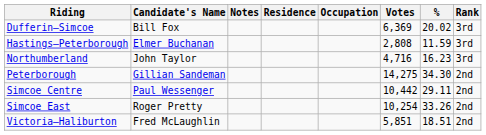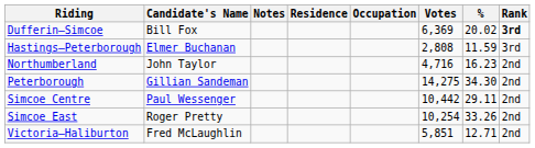 <table class="wikitable sortable">
 <tr>
 <th>Riding<br></th>
 <th>Candidate's Name</th>
 <th>Notes</th>
 <th>Residence</th>
 <th>Occupation</th>
 <th>Votes</th>
 <th>%</th>
 <th>Rank</th>
 </tr>
 <tr>
 <td><a href='#'>Dufferin–Simcoe</a></td>
 <td>Bill Fox</td>
 <td></td>
 <td></td>
 <td></td>
 <td>6,369</td>
 <td>20.02</td>
-<td>3rd</td>
+<td><strong>3rd</strong></td>
 </tr>
 <tr>
 <td><a href='#'>Hastings—Peterborough</a></td>
 <td><a href='#'>Elmer Buchanan</a></td>
 <td></td>
 <td></td>
 <td></td>
 <td>2,808</td>
 <td>11.59</td>
 <td>3rd</td>
 </tr>
 <tr>
 <td><a href='#'>Northumberland</a></td>
 <td>John Taylor</td>
 <td></td>
 <td></td>
 <td></td>
 <td>4,716</td>
 <td>16.23</td>
-<td>3rd</td>
+<td>2nd</td>
 </tr>
 <tr>
 <td><a href='#'>Peterborough</a></td>
 <td><a href='#'>Gillian Sandeman</a></td>
 <td></td>
 <td></td>
 <td></td>
 <td>14,275</td>
 <td>34.30</td>
 <td>2nd</td>
 </tr>
 <tr>
 <td><a href='#'>Simcoe Centre</a></td>
 <td><a href='#'>Paul Wessenger</a></td>
 <td></td>
 <td></td>
 <td></td>
 <td>10,442</td>
 <td>29.11</td>
 <td>2nd</td>
 </tr>
 <tr>
 <td><a href='#'>Simcoe East</a></td>
 <td>Roger Pretty</td>
 <td></td>
 <td></td>
 <td></td>
 <td>10,254</td>
 <td>33.26</td>
 <td>2nd</td>
 </tr>
 <tr>
 <td><a href='#'>Victoria—Haliburton</a></td>
 <td>Fred McLaughlin</td>
 <td></td>
 <td></td>
 <td></td>
 <td>5,851</td>
-<td>18.51</td>
+<td>12.71</td>
 <td>2nd</td>
 </tr>
 </table>
